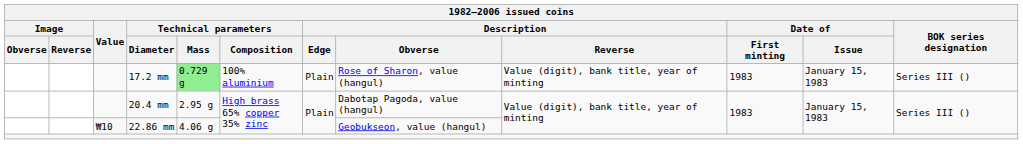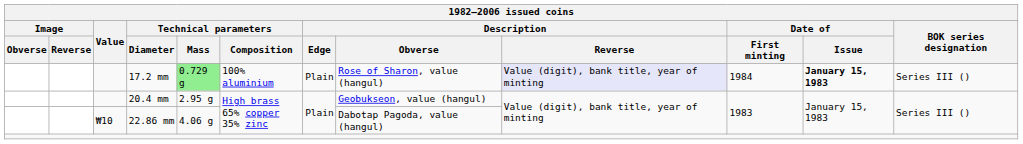 <table class="wikitable" style="font-size: 90%">
 <tr>
 <th colspan="12">1982–2006 issued coins</th>
 </tr>
 <tr>
 <th colspan="2">Image</th>
 <th rowspan="2">Value</th>
 <th colspan="3">Technical parameters</th>
 <th colspan="3">Description</th>
 <th colspan="2">Date of</th>
 <th rowspan="2">BOK series designation</th>
 </tr>
 <tr>
 <th>Obverse</th>
 <th>Reverse</th>
 <th>Diameter</th>
 <th>Mass</th>
 <th>Composition</th>
 <th>Edge</th>
 <th>Obverse</th>
 <th>Reverse</th>
 <th>First minting</th>
 <th>Issue</th>
 </tr>
 <tr>
 <td style="text-align:center; background:#fff;"></td>
 <td style="text-align:center; background:#fff;"></td>
 <td></td>
 <td>17.2 mm</td>
 <td style="background: lightgreen;">0.729 g</td>
 <td>100% <a href='#'>aluminium</a></td>
 <td>Plain</td>
 <td><a href='#'>Rose of Sharon</a>, value (hangul)</td>
-<td>Value (digit), bank title, year of minting</td>
-<td>1983</td>
-<td>January 15, 1983</td>
+<td style="background: lavender;">Value (digit), bank title, year of minting</td>
+<td>1984</td>
+<td><strong>January 15, 1983</strong></td>
 <td>Series III ()</td>
 </tr>
 <tr>
 <td style="text-align:center; background:#fff;"></td>
 <td style="text-align:center; background:#fff;"></td>
 <td></td>
 <td>20.4 mm</td>
 <td>2.95 g</td>
 <td rowspan="2"><a href='#'>High brass</a><br>65% <a href='#'>copper</a><br>35% <a href='#'>zinc</a></td>
 <td rowspan="2">Plain</td>
-<td>Dabotap Pagoda, value (hangul)</td>
+<td><a href='#'>Geobukseon</a>, value (hangul)</td>
 <td rowspan="2">Value (digit), bank title, year of minting</td>
 <td rowspan="2">1983</td>
 <td rowspan="2">January 15, 1983</td>
 <td rowspan="2">Series III ()</td>
 </tr>
 <tr>
 <td style="text-align:center; background:#fff;"></td>
 <td style="text-align:center; background:#fff;"></td>
 <td>₩10</td>
 <td>22.86 mm</td>
 <td>4.06 g</td>
-<td><a href='#'>Geobukseon</a>, value (hangul)</td>
+<td>Dabotap Pagoda, value (hangul)</td>
 </tr>
 <tr>
 <td colspan="12"></td>
 </tr>
 </table>
